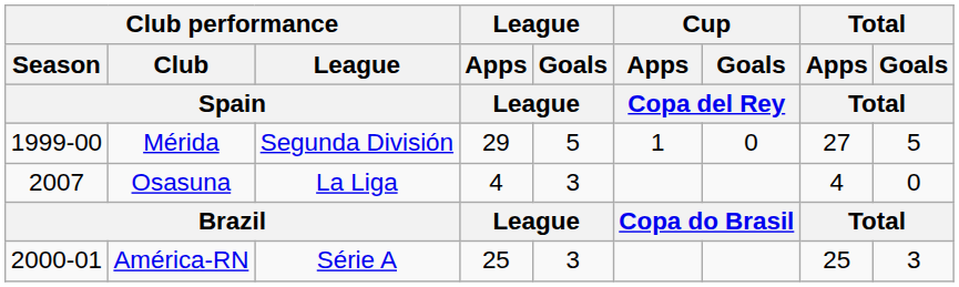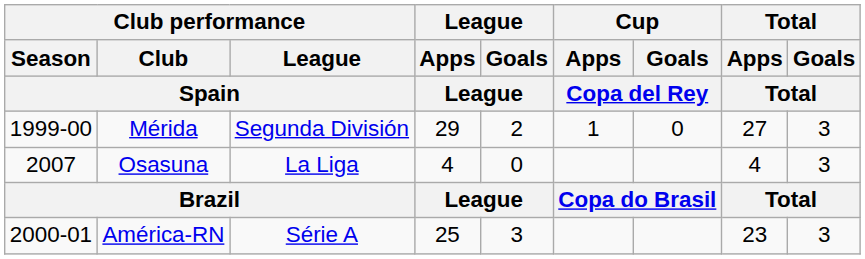 <table class="wikitable" style="text-align:center;">
 <tr>
 <th colspan=3>Club performance</th>
 <th colspan=2>League</th>
 <th colspan=2>Cup</th>
 <th colspan=2>Total</th>
 </tr>
 <tr>
 <th>Season</th>
 <th>Club</th>
 <th>League</th>
 <th>Apps</th>
 <th>Goals</th>
 <th>Apps</th>
 <th>Goals</th>
 <th>Apps</th>
 <th>Goals</th>
 </tr>
 <tr>
 <th colspan=3>Spain</th>
 <th colspan=2>League</th>
 <th colspan=2><a href='#'>Copa del Rey</a></th>
 <th colspan=2>Total</th>
 </tr>
 <tr>
 <td>1999-00</td>
 <td><a href='#'>Mérida</a></td>
 <td><a href='#'>Segunda División</a></td>
 <td>29</td>
-<td>5</td>
+<td>2</td>
 <td>1</td>
 <td>0</td>
 <td>27</td>
-<td>5</td>
+<td>3</td>
 </tr>
 <tr>
 <td>2007</td>
 <td><a href='#'>Osasuna</a></td>
 <td><a href='#'>La Liga</a></td>
 <td>4</td>
-<td>3</td>
+<td>0</td>
 <td></td>
 <td></td>
 <td>4</td>
-<td>0</td>
+<td>3</td>
 </tr>
 <tr>
 <th colspan=3>Brazil</th>
 <th colspan=2>League</th>
 <th colspan=2><a href='#'>Copa do Brasil</a></th>
 <th colspan=2>Total</th>
 </tr>
 <tr>
 <td>2000-01</td>
 <td><a href='#'>América-RN</a></td>
 <td><a href='#'>Série A</a></td>
 <td>25</td>
 <td>3</td>
 <td></td>
 <td></td>
-<td>25</td>
+<td>23</td>
 <td>3</td>
 </tr>
 </table>
